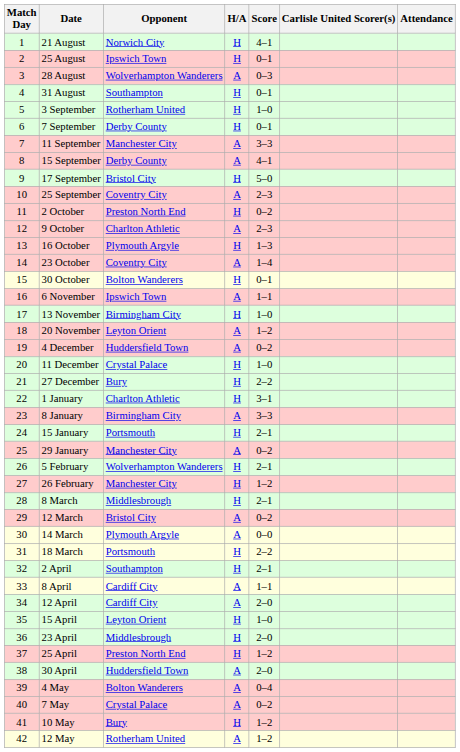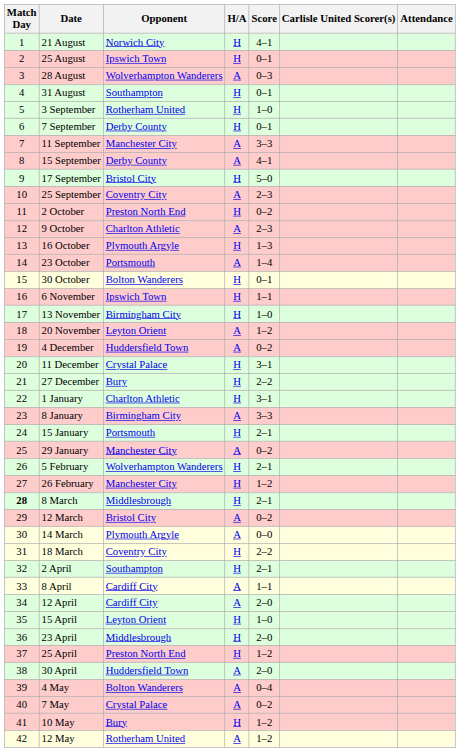 <table class="wikitable" style="text-align:center">
 <tr>
 <th>Match<br> Day</th>
 <th>Date</th>
 <th>Opponent</th>
 <th>H/A</th>
 <th>Score</th>
 <th>Carlisle United Scorer(s)</th>
 <th>Attendance</th>
 </tr>
 <tr bgcolor=#ddffdd>
 <td>1</td>
 <td align=left>21 August</td>
 <td align=left><a href='#'>Norwich City</a></td>
 <td><a href='#'>H</a></td>
 <td>4–1</td>
 <td align=left></td>
 <td></td>
 </tr>
 <tr bgcolor=#FFCCCC>
 <td>2</td>
 <td align=left>25 August</td>
 <td align=left><a href='#'>Ipswich Town</a></td>
 <td><a href='#'>H</a></td>
 <td>0–1</td>
 <td align=left></td>
 <td></td>
 </tr>
 <tr bgcolor=#FFCCCC>
 <td>3</td>
 <td align=left>28 August</td>
 <td align=left><a href='#'>Wolverhampton Wanderers</a></td>
 <td><a href='#'>A</a></td>
 <td>0–3</td>
 <td align=left></td>
 <td></td>
 </tr>
 <tr bgcolor=#ddffdd>
 <td>4</td>
 <td align=left>31 August</td>
 <td align=left><a href='#'>Southampton</a></td>
 <td><a href='#'>H</a></td>
 <td>0–1</td>
 <td align=left></td>
 <td></td>
 </tr>
 <tr bgcolor=#ddffdd>
 <td>5</td>
 <td align=left>3 September</td>
 <td align=left><a href='#'>Rotherham United</a></td>
 <td><a href='#'>H</a></td>
 <td>1–0</td>
 <td align=left></td>
 <td></td>
 </tr>
 <tr bgcolor=#ddffdd>
 <td>6</td>
 <td align=left>7 September</td>
 <td align=left><a href='#'>Derby County</a></td>
 <td><a href='#'>H</a></td>
 <td>0–1</td>
 <td align=left></td>
 <td></td>
 </tr>
 <tr bgcolor=#FFCCCC>
 <td>7</td>
 <td align=left>11 September</td>
 <td align=left><a href='#'>Manchester City</a></td>
 <td><a href='#'>A</a></td>
 <td>3–3</td>
 <td align=left></td>
 <td></td>
 </tr>
 <tr bgcolor=#FFCCCC>
 <td>8</td>
 <td align=left>15 September</td>
 <td align=left><a href='#'>Derby County</a></td>
 <td><a href='#'>A</a></td>
 <td>4–1</td>
 <td align=left></td>
 <td></td>
 </tr>
 <tr bgcolor=#ddffdd>
 <td>9</td>
 <td align=left>17 September</td>
 <td align=left><a href='#'>Bristol City</a></td>
 <td><a href='#'>H</a></td>
 <td>5–0</td>
 <td align=left></td>
 <td></td>
 </tr>
 <tr bgcolor=#FFCCCC>
 <td>10</td>
 <td align=left>25 September</td>
 <td align=left><a href='#'>Coventry City</a></td>
 <td><a href='#'>A</a></td>
 <td>2–3</td>
 <td align=left></td>
 <td></td>
 </tr>
 <tr bgcolor=#FFCCCC>
 <td>11</td>
 <td align=left>2 October</td>
 <td align=left><a href='#'>Preston North End</a></td>
 <td><a href='#'>H</a></td>
 <td>0–2</td>
 <td align=left></td>
 <td></td>
 </tr>
 <tr bgcolor=#FFCCCC>
 <td>12</td>
 <td align=left>9 October</td>
 <td align=left><a href='#'>Charlton Athletic</a></td>
 <td><a href='#'>A</a></td>
 <td>2–3</td>
 <td align=left></td>
 <td></td>
 </tr>
 <tr bgcolor=#FFCCCC>
 <td>13</td>
 <td align=left>16 October</td>
 <td align=left><a href='#'>Plymouth Argyle</a></td>
 <td><a href='#'>H</a></td>
 <td>1–3</td>
 <td align=left></td>
 <td></td>
 </tr>
 <tr bgcolor=#FFCCCC>
 <td>14</td>
 <td align=left>23 October</td>
-<td align=left><a href='#'>Coventry City</a></td>
+<td align=left><a href='#'>Portsmouth</a></td>
 <td><a href='#'>A</a></td>
 <td>1–4</td>
 <td align=left></td>
 <td></td>
 </tr>
 <tr bgcolor=#ffffdd>
 <td>15</td>
 <td align=left>30 October</td>
 <td align=left><a href='#'>Bolton Wanderers</a></td>
 <td><a href='#'>H</a></td>
 <td>0–1</td>
 <td align=left></td>
 <td></td>
 </tr>
 <tr bgcolor=#FFCCCC>
 <td>16</td>
 <td align=left>6 November</td>
 <td align=left><a href='#'>Ipswich Town</a></td>
-<td><a href='#'>A</a></td>
+<td><a href='#'>H</a></td>
 <td>1–1</td>
 <td align=left></td>
 <td></td>
 </tr>
 <tr bgcolor=#ddffdd>
 <td>17</td>
 <td align=left>13 November</td>
 <td align=left><a href='#'>Birmingham City</a></td>
 <td><a href='#'>H</a></td>
 <td>1–0</td>
 <td align=left></td>
 <td></td>
 </tr>
 <tr bgcolor=#FFCCCC>
 <td>18</td>
 <td align=left>20 November</td>
 <td align=left><a href='#'>Leyton Orient</a></td>
 <td><a href='#'>A</a></td>
 <td>1–2</td>
 <td align=left></td>
 <td></td>
 </tr>
 <tr bgcolor=#FFCCCC>
 <td>19</td>
 <td align=left>4 December</td>
 <td align=left><a href='#'>Huddersfield Town</a></td>
 <td><a href='#'>A</a></td>
 <td>0–2</td>
 <td align=left></td>
 <td></td>
 </tr>
 <tr bgcolor=#ddffdd>
 <td>20</td>
 <td align=left>11 December</td>
 <td align=left><a href='#'>Crystal Palace</a></td>
 <td><a href='#'>H</a></td>
-<td>1–0</td>
+<td>3–1</td>
 <td align=left></td>
 <td></td>
 </tr>
 <tr bgcolor=#ddffdd>
 <td>21</td>
 <td align=left>27 December</td>
 <td align=left><a href='#'>Bury</a></td>
 <td><a href='#'>H</a></td>
 <td>2–2</td>
 <td align=left></td>
 <td></td>
 </tr>
 <tr bgcolor=#ddffdd>
 <td>22</td>
 <td align=left>1 January</td>
 <td align=left><a href='#'>Charlton Athletic</a></td>
 <td><a href='#'>H</a></td>
 <td>3–1</td>
 <td align=left></td>
 <td></td>
 </tr>
 <tr bgcolor=#FFCCCC>
 <td>23</td>
 <td align=left>8 January</td>
 <td align=left><a href='#'>Birmingham City</a></td>
 <td><a href='#'>A</a></td>
 <td>3–3</td>
 <td align=left></td>
 <td></td>
 </tr>
 <tr bgcolor=#ddffdd>
 <td>24</td>
 <td align=left>15 January</td>
 <td align=left><a href='#'>Portsmouth</a></td>
 <td><a href='#'>H</a></td>
 <td>2–1</td>
 <td align=left></td>
 <td></td>
 </tr>
 <tr bgcolor=#FFCCCC>
 <td>25</td>
 <td align=left>29 January</td>
 <td align=left><a href='#'>Manchester City</a></td>
 <td><a href='#'>A</a></td>
 <td>0–2</td>
 <td align=left></td>
 <td></td>
 </tr>
 <tr bgcolor=#ddffdd>
 <td>26</td>
 <td align=left>5 February</td>
 <td align=left><a href='#'>Wolverhampton Wanderers</a></td>
 <td><a href='#'>H</a></td>
 <td>2–1</td>
 <td align=left></td>
 <td></td>
 </tr>
 <tr bgcolor=#FFCCCC>
 <td>27</td>
 <td align=left>26 February</td>
 <td align=left><a href='#'>Manchester City</a></td>
 <td><a href='#'>H</a></td>
 <td>1–2</td>
 <td align=left></td>
 <td></td>
 </tr>
 <tr bgcolor=#ddffdd>
-<td>28</td>
+<td><strong>28</strong></td>
 <td align=left>8 March</td>
 <td align=left><a href='#'>Middlesbrough</a></td>
 <td><a href='#'>H</a></td>
 <td>2–1</td>
 <td align=left></td>
 <td></td>
 </tr>
 <tr bgcolor=#FFCCCC>
 <td>29</td>
 <td align=left>12 March</td>
 <td align=left><a href='#'>Bristol City</a></td>
 <td><a href='#'>A</a></td>
 <td>0–2</td>
 <td align=left></td>
 <td></td>
 </tr>
 <tr bgcolor=#ffffdd>
 <td>30</td>
 <td align=left>14 March</td>
 <td align=left><a href='#'>Plymouth Argyle</a></td>
 <td><a href='#'>A</a></td>
 <td>0–0</td>
 <td align=left></td>
 <td></td>
 </tr>
 <tr bgcolor=#ffffdd>
 <td>31</td>
 <td align=left>18 March</td>
-<td align=left><a href='#'>Portsmouth</a></td>
+<td align=left><a href='#'>Coventry City</a></td>
 <td><a href='#'>H</a></td>
 <td>2–2</td>
 <td align=left></td>
 <td></td>
 </tr>
 <tr bgcolor=#ddffdd>
 <td>32</td>
 <td align=left>2 April</td>
 <td align=left><a href='#'>Southampton</a></td>
 <td><a href='#'>H</a></td>
 <td>2–1</td>
 <td align=left></td>
 <td></td>
 </tr>
 <tr bgcolor=#ffffdd>
 <td>33</td>
 <td align=left>8 April</td>
 <td align=left><a href='#'>Cardiff City</a></td>
 <td><a href='#'>A</a></td>
 <td>1–1</td>
 <td align=left></td>
 <td></td>
 </tr>
 <tr bgcolor=#ddffdd>
 <td>34</td>
 <td align=left>12 April</td>
 <td align=left><a href='#'>Cardiff City</a></td>
 <td><a href='#'>A</a></td>
 <td>2–0</td>
 <td align=left></td>
 <td></td>
 </tr>
 <tr bgcolor=#ddffdd>
 <td>35</td>
 <td align=left>15 April</td>
 <td align=left><a href='#'>Leyton Orient</a></td>
 <td><a href='#'>H</a></td>
 <td>1–0</td>
 <td align=left></td>
 <td></td>
 </tr>
 <tr bgcolor=#ddffdd>
 <td>36</td>
 <td align=left>23 April</td>
 <td align=left><a href='#'>Middlesbrough</a></td>
 <td><a href='#'>H</a></td>
 <td>2–0</td>
 <td align=left></td>
 <td></td>
 </tr>
 <tr bgcolor=#FFCCCC>
 <td>37</td>
 <td align=left>25 April</td>
 <td align=left><a href='#'>Preston North End</a></td>
 <td><a href='#'>H</a></td>
 <td>1–2</td>
 <td align=left></td>
 <td></td>
 </tr>
 <tr bgcolor=#ddffdd>
 <td>38</td>
 <td align=left>30 April</td>
 <td align=left><a href='#'>Huddersfield Town</a></td>
 <td><a href='#'>A</a></td>
 <td>2–0</td>
 <td align=left></td>
 <td></td>
 </tr>
 <tr bgcolor=#FFCCCC>
 <td>39</td>
 <td align=left>4 May</td>
 <td align=left><a href='#'>Bolton Wanderers</a></td>
 <td><a href='#'>A</a></td>
 <td>0–4</td>
 <td align=left></td>
 <td></td>
 </tr>
 <tr bgcolor=#FFCCCC>
 <td>40</td>
 <td align=left>7 May</td>
 <td align=left><a href='#'>Crystal Palace</a></td>
 <td><a href='#'>A</a></td>
 <td>0–2</td>
 <td align=left></td>
 <td></td>
 </tr>
 <tr bgcolor=#FFCCCC>
 <td>41</td>
 <td align=left>10 May</td>
 <td align=left><a href='#'>Bury</a></td>
 <td><a href='#'>H</a></td>
 <td>1–2</td>
 <td align=left></td>
 <td></td>
 </tr>
 <tr bgcolor=#ffffdd>
 <td>42</td>
 <td align=left>12 May</td>
 <td align=left><a href='#'>Rotherham United</a></td>
 <td><a href='#'>A</a></td>
 <td>1–2</td>
 <td align=left></td>
 <td></td>
 </tr>
 </table>
